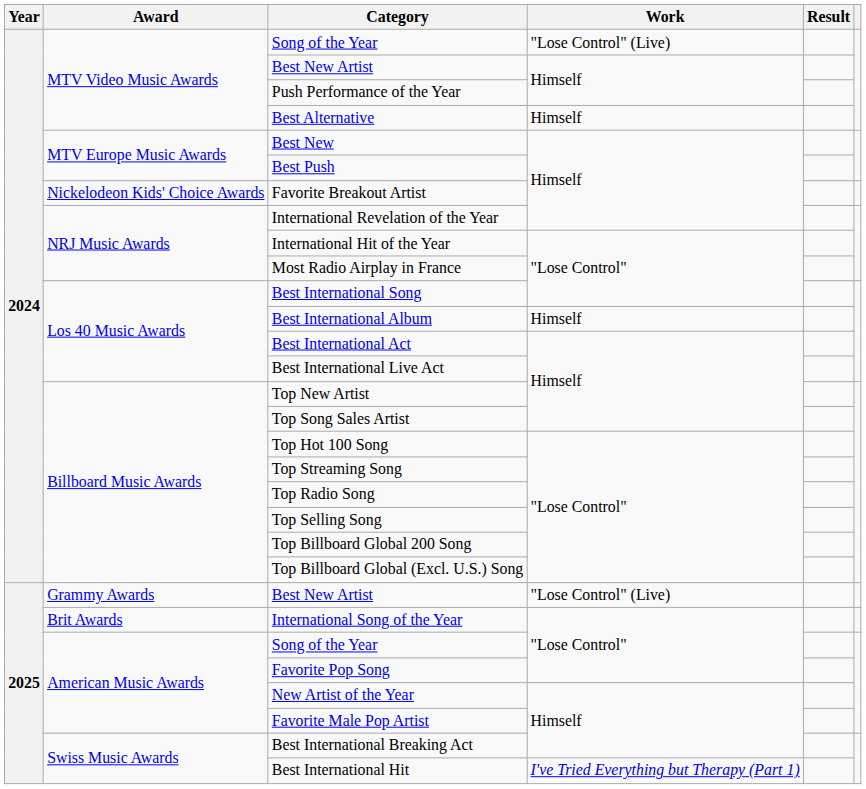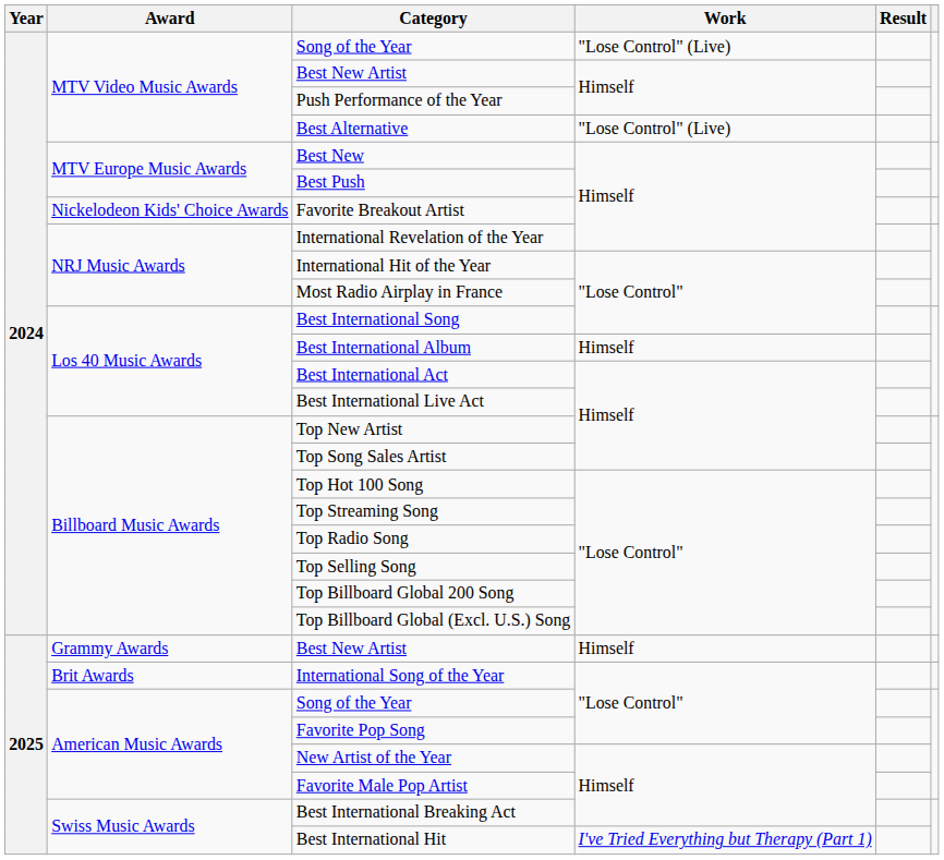 <table class="wikitable">
 <tr>
 <th>Year</th>
 <th>Award</th>
 <th>Category</th>
 <th>Work</th>
 <th>Result</th>
 <th></th>
 </tr>
 <tr>
 <th rowspan="22">2024</th>
 <td rowspan="4"><a href='#'>MTV Video Music Awards</a></td>
 <td><a href='#'>Song of the Year</a></td>
 <td>"Lose Control" (Live)</td>
 <td></td>
 <td rowspan="4"></td>
 </tr>
 <tr>
 <td><a href='#'>Best New Artist</a></td>
 <td rowspan="2">Himself</td>
 <td></td>
 </tr>
 <tr>
 <td>Push Performance of the Year</td>
 <td></td>
 </tr>
 <tr>
 <td><a href='#'>Best Alternative</a></td>
-<td>Himself</td>
+<td>"Lose Control" (Live)</td>
 <td></td>
 </tr>
 <tr>
 <td rowspan="2"><a href='#'>MTV Europe Music Awards</a></td>
 <td><a href='#'>Best New</a></td>
 <td rowspan="4">Himself</td>
 <td></td>
 <td rowspan="2"></td>
 </tr>
 <tr>
 <td><a href='#'>Best Push</a></td>
 <td></td>
 </tr>
 <tr>
 <td><a href='#'>Nickelodeon Kids' Choice Awards</a></td>
 <td>Favorite Breakout Artist</td>
 <td></td>
 <td></td>
 </tr>
 <tr>
 <td rowspan="3"><a href='#'>NRJ Music Awards</a></td>
 <td>International Revelation of the Year</td>
 <td></td>
 <td rowspan="3"></td>
 </tr>
 <tr>
 <td>International Hit of the Year</td>
 <td rowspan="3">"Lose Control"</td>
 <td></td>
 </tr>
 <tr>
 <td>Most Radio Airplay in France</td>
 <td></td>
 </tr>
 <tr>
 <td rowspan="4"><a href='#'>Los 40 Music Awards</a></td>
 <td><a href='#'>Best International Song</a></td>
 <td></td>
 <td rowspan="4"></td>
 </tr>
 <tr>
 <td><a href='#'>Best International Album</a></td>
 <td>Himself</td>
 <td></td>
 </tr>
 <tr>
 <td><a href='#'>Best International Act</a></td>
 <td rowspan="4">Himself</td>
 <td></td>
 </tr>
 <tr>
 <td>Best International Live Act</td>
 <td></td>
 </tr>
 <tr>
 <td rowspan="8"><a href='#'>Billboard Music Awards</a></td>
 <td>Top New Artist</td>
 <td></td>
 <td rowspan="8"></td>
 </tr>
 <tr>
 <td>Top Song Sales Artist</td>
 <td></td>
 </tr>
 <tr>
 <td>Top Hot 100 Song</td>
 <td rowspan="6">"Lose Control"</td>
 <td></td>
 </tr>
 <tr>
 <td>Top Streaming Song</td>
 <td></td>
 </tr>
 <tr>
 <td>Top Radio Song</td>
 <td></td>
 </tr>
 <tr>
 <td>Top Selling Song</td>
 <td></td>
 </tr>
 <tr>
 <td>Top Billboard Global 200 Song</td>
 <td></td>
 </tr>
 <tr>
 <td>Top Billboard Global (Excl. U.S.) Song</td>
 <td></td>
 </tr>
 <tr>
 <th rowspan="8">2025</th>
 <td><a href='#'>Grammy Awards</a></td>
 <td><a href='#'>Best New Artist</a></td>
-<td>"Lose Control" (Live)</td>
+<td>Himself</td>
 <td></td>
 <td></td>
 </tr>
 <tr>
 <td><a href='#'>Brit Awards</a></td>
 <td><a href='#'>International Song of the Year</a></td>
 <td rowspan="3">"Lose Control"</td>
 <td></td>
 <td></td>
 </tr>
 <tr>
 <td rowspan="4"><a href='#'>American Music Awards</a></td>
 <td><a href='#'>Song of the Year</a></td>
 <td></td>
 <td rowspan="4"></td>
 </tr>
 <tr>
 <td><a href='#'>Favorite Pop Song</a></td>
 <td></td>
 </tr>
 <tr>
 <td><a href='#'>New Artist of the Year</a></td>
 <td rowspan="3">Himself</td>
 <td></td>
 </tr>
 <tr>
 <td><a href='#'>Favorite Male Pop Artist</a></td>
 <td></td>
 </tr>
 <tr>
 <td rowspan="2"><a href='#'>Swiss Music Awards</a></td>
 <td>Best International Breaking Act</td>
 <td></td>
 <td rowspan="2"></td>
 </tr>
 <tr>
 <td>Best International Hit</td>
 <td><em><a href='#'>I've Tried Everything but Therapy (Part 1)</a></em></td>
 <td></td>
 </tr>
 </table>
